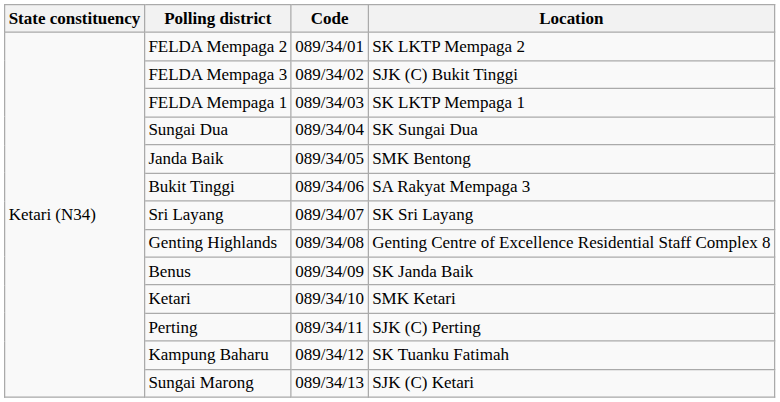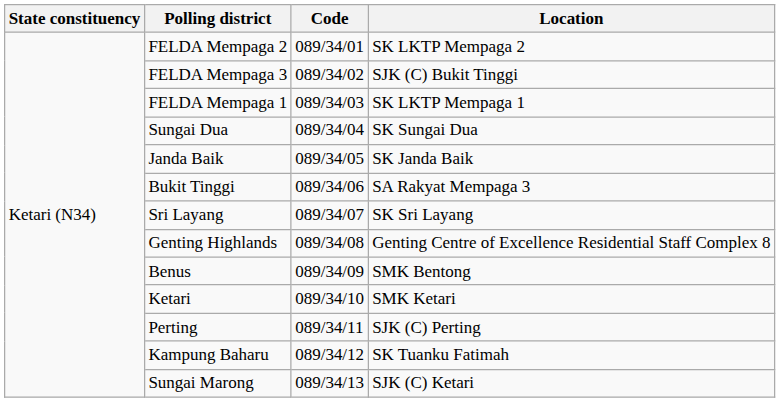 <table class="wikitable sortable mw-collapsible" style="white-space:nowrap;font-size:85%">
 <tr>
 <th>State constituency</th>
 <th>Polling district</th>
 <th>Code</th>
 <th>Location</th>
 </tr>
 <tr>
 <td rowspan="13">Ketari (N34)</td>
 <td>FELDA Mempaga 2</td>
 <td>089/34/01</td>
 <td>SK LKTP Mempaga 2</td>
 </tr>
 <tr>
 <td>FELDA Mempaga 3</td>
 <td>089/34/02</td>
 <td>SJK (C) Bukit Tinggi</td>
 </tr>
 <tr>
 <td>FELDA Mempaga 1</td>
 <td>089/34/03</td>
 <td>SK LKTP Mempaga 1</td>
 </tr>
 <tr>
 <td>Sungai Dua</td>
 <td>089/34/04</td>
 <td>SK Sungai Dua</td>
 </tr>
 <tr>
 <td>Janda Baik</td>
 <td>089/34/05</td>
-<td>SMK Bentong</td>
+<td>SK Janda Baik</td>
 </tr>
 <tr>
 <td>Bukit Tinggi</td>
 <td>089/34/06</td>
 <td>SA Rakyat Mempaga 3</td>
 </tr>
 <tr>
 <td>Sri Layang</td>
 <td>089/34/07</td>
 <td>SK Sri Layang</td>
 </tr>
 <tr>
 <td>Genting Highlands</td>
 <td>089/34/08</td>
 <td>Genting Centre of Excellence Residential Staff Complex 8</td>
 </tr>
 <tr>
 <td>Benus</td>
 <td>089/34/09</td>
-<td>SK Janda Baik</td>
+<td>SMK Bentong</td>
 </tr>
 <tr>
 <td>Ketari</td>
 <td>089/34/10</td>
 <td>SMK Ketari</td>
 </tr>
 <tr>
 <td>Perting</td>
 <td>089/34/11</td>
 <td>SJK (C) Perting</td>
 </tr>
 <tr>
 <td>Kampung Baharu</td>
 <td>089/34/12</td>
 <td>SK Tuanku Fatimah</td>
 </tr>
 <tr>
 <td>Sungai Marong</td>
 <td>089/34/13</td>
 <td>SJK (C) Ketari</td>
 </tr>
 </table>
